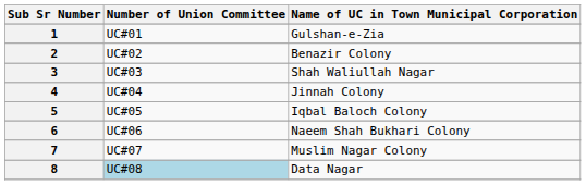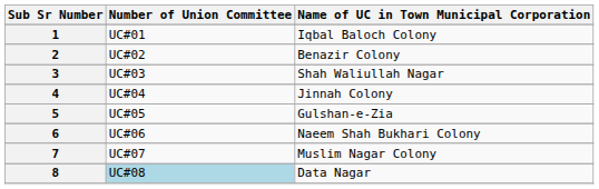 <table class="wikitable">
 <tr>
 <th>Sub Sr Number</th>
 <th>Number of  Union Committee</th>
 <th>Name of UC in Town Municipal Corporation</th>
 </tr>
 <tr>
 </tr>
 <tr>
 </tr>
 <tr>
 </tr>
 <tr>
 </tr>
 <tr>
 </tr>
 <tr>
 </tr>
 <tr>
 </tr>
 <tr>
 </tr>
 <tr>
 <th>1</th>
 <td>UC#01</td>
-<td>Gulshan-e-Zia</td>
+<td>Iqbal Baloch Colony</td>
 </tr>
 <tr>
 </tr>
 <tr>
 </tr>
 <tr>
 </tr>
 <tr>
 </tr>
 <tr>
 </tr>
 <tr>
 </tr>
 <tr>
 <th>2</th>
 <td>UC#02</td>
 <td>Benazir Colony</td>
 </tr>
 <tr>
 </tr>
 <tr>
 </tr>
 <tr>
 </tr>
 <tr>
 </tr>
 <tr>
 </tr>
 <tr>
 </tr>
 <tr>
 <th>3</th>
 <td>UC#03</td>
 <td>Shah Waliullah Nagar</td>
 </tr>
 <tr>
 </tr>
 <tr>
 </tr>
 <tr>
 </tr>
 <tr>
 </tr>
 <tr>
 </tr>
 <tr>
 </tr>
 <tr>
 <th>4</th>
 <td>UC#04</td>
 <td>Jinnah Colony</td>
 </tr>
 <tr>
 </tr>
 <tr>
 </tr>
 <tr>
 </tr>
 <tr>
 </tr>
 <tr>
 </tr>
 <tr>
 </tr>
 <tr>
 <th>5</th>
 <td>UC#05</td>
-<td>Iqbal Baloch Colony</td>
+<td>Gulshan-e-Zia</td>
 </tr>
 <tr>
 </tr>
 <tr>
 </tr>
 <tr>
 </tr>
 <tr>
 </tr>
 <tr>
 </tr>
 <tr>
 </tr>
 <tr>
 <th>6</th>
 <td>UC#06</td>
 <td>Naeem Shah Bukhari Colony</td>
 </tr>
 <tr>
 </tr>
 <tr>
 </tr>
 <tr>
 </tr>
 <tr>
 </tr>
 <tr>
 </tr>
 <tr>
 </tr>
 <tr>
 <th>7</th>
 <td>UC#07</td>
 <td>Muslim Nagar Colony</td>
 </tr>
 <tr>
 </tr>
 <tr>
 </tr>
 <tr>
 </tr>
 <tr>
 </tr>
 <tr>
 </tr>
 <tr>
 </tr>
 <tr>
 <th>8</th>
 <td style="background: lightblue;">UC#08</td>
 <td>Data Nagar</td>
 </tr>
 <tr>
 </tr>
 <tr>
 </tr>
 <tr>
 </tr>
 <tr>
 </tr>
 <tr>
 </tr>
 <tr>
 </tr>
 <tr>
 </tr>
 </table>
